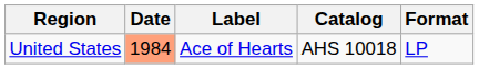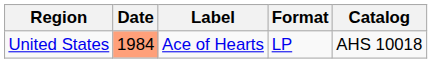 <table class="wikitable">
 <tr>
 <th>Region</th>
 <th>Date</th>
 <th>Label</th>
+<th>Format</th>
 <th>Catalog</th>
-<th>Format</th>
 </tr>
 <tr>
 <td><a href='#'>United States</a></td>
 <td style="background: lightsalmon;">1984</td>
 <td><a href='#'>Ace of Hearts</a></td>
+<td><a href='#'>LP</a></td>
 <td>AHS 10018</td>
-<td><a href='#'>LP</a></td>
 </tr>
 </table>
